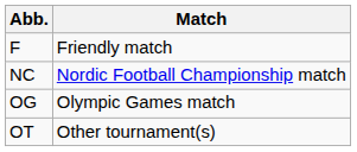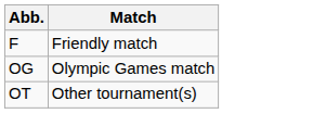 <table class="wikitable">
 <tr>
 <th>Abb.</th>
 <th>Match</th>
 </tr>
 <tr>
 <td>F</td>
 <td>Friendly match</td>
 </tr>
 <tr>
-<td>NC</td>
-<td><a href='#'>Nordic Football Championship</a> match</td>
-</tr>
-<tr>
 <td>OG</td>
 <td>Olympic Games match</td>
 </tr>
 <tr>
 <td>OT</td>
 <td>Other tournament(s)</td>
 </tr>
 </table>
